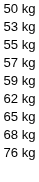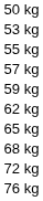 <table>
 <tr>
 <td rowspan=2>50 kg</td>
 <td rowspan=2></td>
 <td rowspan=2></td>
 <td></td>
 </tr>
 <tr>
 <td></td>
 </tr>
 <tr>
 <td rowspan=2>53 kg</td>
 <td rowspan=2></td>
 <td rowspan=2></td>
 <td></td>
 </tr>
 <tr>
 <td></td>
 </tr>
 <tr>
 <td>55 kg</td>
 <td></td>
 <td></td>
 <td></td>
 </tr>
 <tr>
 <td rowspan=2>57 kg</td>
 <td rowspan=2></td>
 <td rowspan=2></td>
 <td></td>
 </tr>
 <tr>
 <td></td>
 </tr>
 <tr>
 <td>59 kg</td>
 <td></td>
 <td></td>
 <td></td>
 </tr>
 <tr>
 <td rowspan=2>62 kg</td>
 <td rowspan=2></td>
 <td rowspan=2></td>
 <td></td>
 </tr>
 <tr>
 <td></td>
 </tr>
 <tr>
 <td>65 kg</td>
 <td></td>
 <td></td>
 <td></td>
 </tr>
 <tr>
 <td rowspan=2>68 kg</td>
 <td rowspan=2></td>
 <td rowspan=2></td>
 <td></td>
 </tr>
 <tr>
 <td></td>
 </tr>
 <tr>
+<td>72 kg</td>
+<td></td>
+<td></td>
+<td></td>
+</tr>
+<tr>
 <td rowspan=2>76 kg</td>
 <td rowspan=2></td>
 <td rowspan=2></td>
 <td></td>
 </tr>
 <tr>
 <td></td>
 </tr>
 <tr>
 </tr>
 </table>
